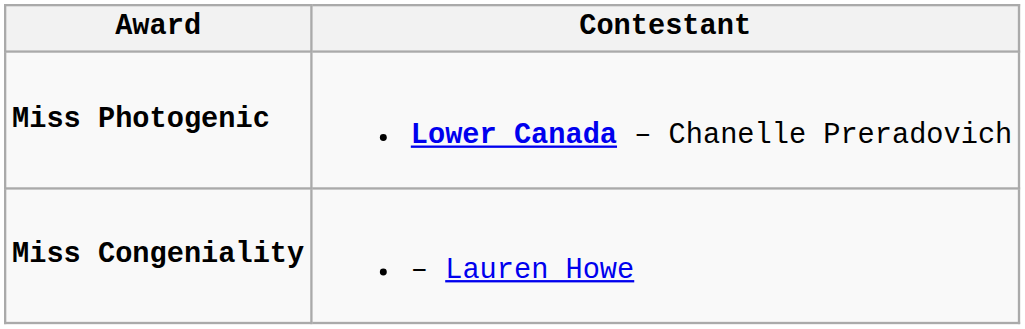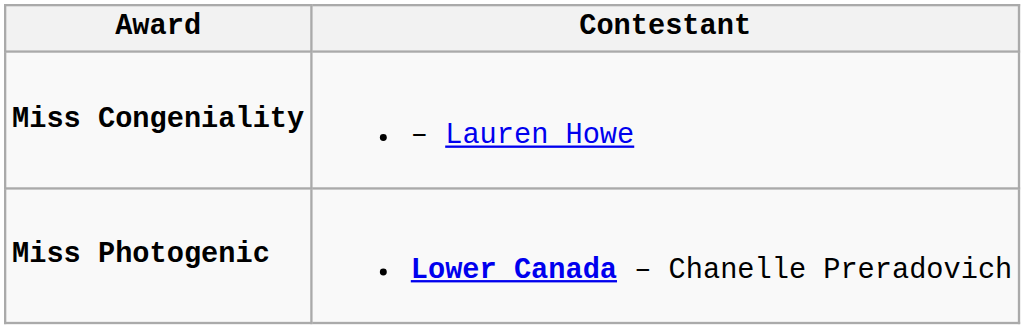 <table class="wikitable unsortable" style="font-size:95%;">
 <tr>
 <th>Award</th>
 <th>Contestant</th>
 </tr>
 <tr>
+<td><strong>Miss Congeniality</strong></td>
+<td><br><ul><li><strong></strong> – <a href='#'>Lauren Howe</a></li></ul></td>
+</tr>
+<tr>
 <td><strong>Miss Photogenic</strong></td>
 <td><br><ul><li> <strong><a href='#'>Lower Canada</a></strong> – Chanelle Preradovich</li></ul></td>
 </tr>
-<tr>
-<td><strong>Miss Congeniality</strong></td>
-<td><br><ul><li><strong></strong> – <a href='#'>Lauren Howe</a></li></ul></td>
-</tr>
 </table>
